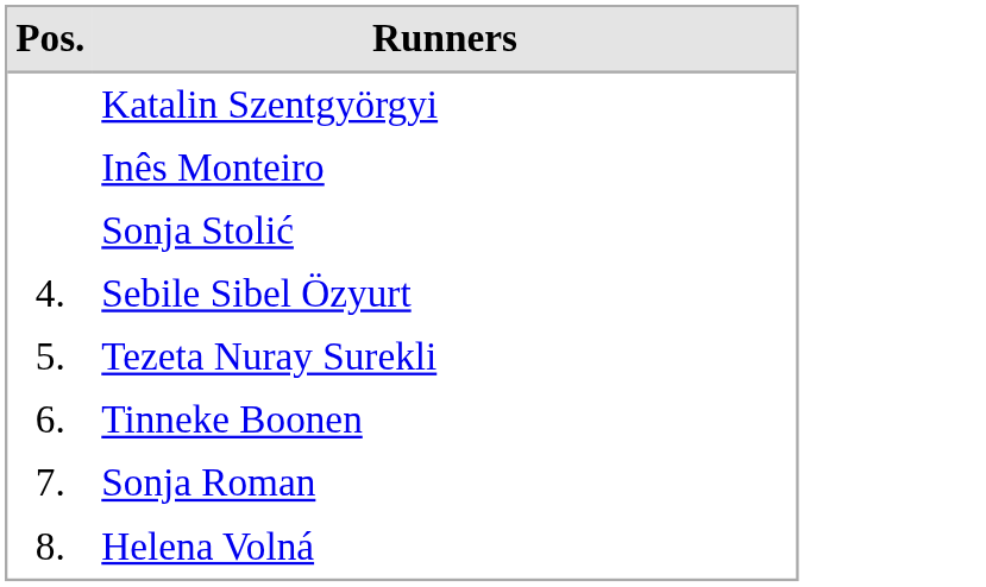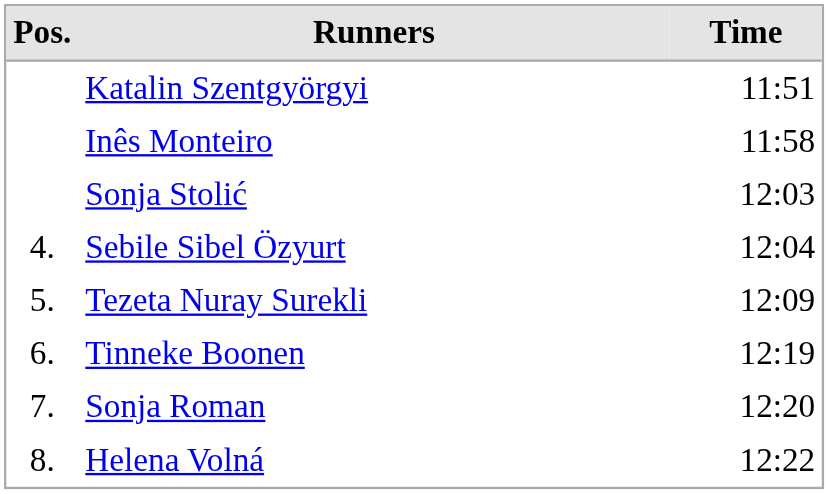 <table cellspacing="0" cellpadding="3" style="border:1px solid #AAAAAA;font-size:90%">
 <tr bgcolor="#E4E4E4">
 <th style="border-bottom:1px solid #AAAAAA" width=10>Pos.</th>
 <th style="border-bottom:1px solid #AAAAAA" width=250>Runners</th>
+<th style="border-bottom:1px solid #AAAAAA" width=60>Time</th>
 </tr>
 <tr align="center">
 <td align="center"></td>
 <td align="left"> <a href='#'>Katalin Szentgyörgyi</a></td>
+<td align="right">11:51</td>
 </tr>
 <tr align="center">
 <td align="center"></td>
 <td align="left"> <a href='#'>Inês Monteiro</a></td>
+<td align="right">11:58</td>
 </tr>
 <tr align="center">
 <td align="center"></td>
 <td align="left"> <a href='#'>Sonja Stolić</a></td>
+<td align="right">12:03</td>
 </tr>
 <tr align="center">
 <td align="center">4.</td>
 <td align="left"> <a href='#'>Sebile Sibel Özyurt</a></td>
+<td align="right">12:04</td>
 </tr>
 <tr align="center">
 <td align="center">5.</td>
 <td align="left"> <a href='#'>Tezeta Nuray Surekli</a></td>
+<td align="right">12:09</td>
 </tr>
 <tr align="center">
 <td align="center">6.</td>
 <td align="left"> <a href='#'>Tinneke Boonen</a></td>
+<td align="right">12:19</td>
 </tr>
 <tr align="center">
 <td align="center">7.</td>
 <td align="left"> <a href='#'>Sonja Roman</a></td>
+<td align="right">12:20</td>
 </tr>
 <tr align="center">
 <td align="center">8.</td>
 <td align="left"> <a href='#'>Helena Volná</a></td>
+<td align="right">12:22</td>
 </tr>
 </table>
